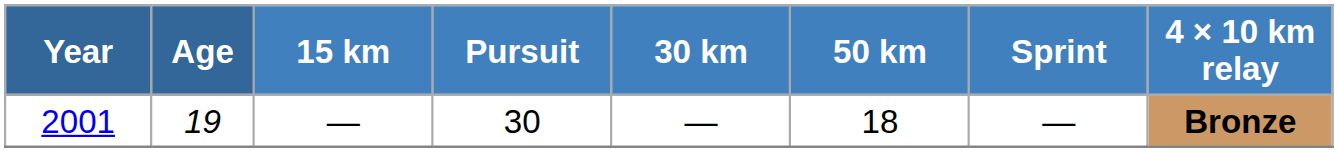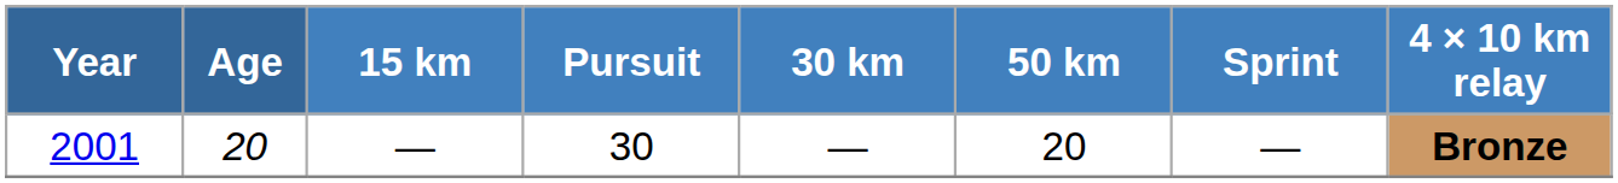 <table class="wikitable" style="font-size:95%; text-align:center; border:grey solid 1px; border-collapse:collapse; background:#ffffff;">
 <tr>
 <th style="background-color:#369; color:white; width:60px;"> Year </th>
 <th style="background-color:#369; color:white; width:40px;"> Age </th>
 <th style="background-color:#4180be; color:white; width:75px;"> 15 km </th>
 <th style="background-color:#4180be; color:white; width:75px;"> Pursuit </th>
 <th style="background-color:#4180be; color:white; width:75px;"> 30 km </th>
 <th style="background-color:#4180be; color:white; width:75px;"> 50 km </th>
 <th style="background-color:#4180be; color:white; width:75px;"> Sprint </th>
 <th style="background-color:#4180be; color:white; width:75px;"> 4 × 10 km <br> relay </th>
 </tr>
 <tr>
 <td><a href='#'>2001</a></td>
-<td><em>19</em></td>
+<td><em>20</em></td>
 <td>—</td>
 <td>30</td>
 <td>—</td>
-<td>18</td>
+<td>20</td>
 <td>—</td>
 <td bgcolor=cc9966><strong>Bronze</strong></td>
 </tr>
 <tr>
 </tr>
 </table>
